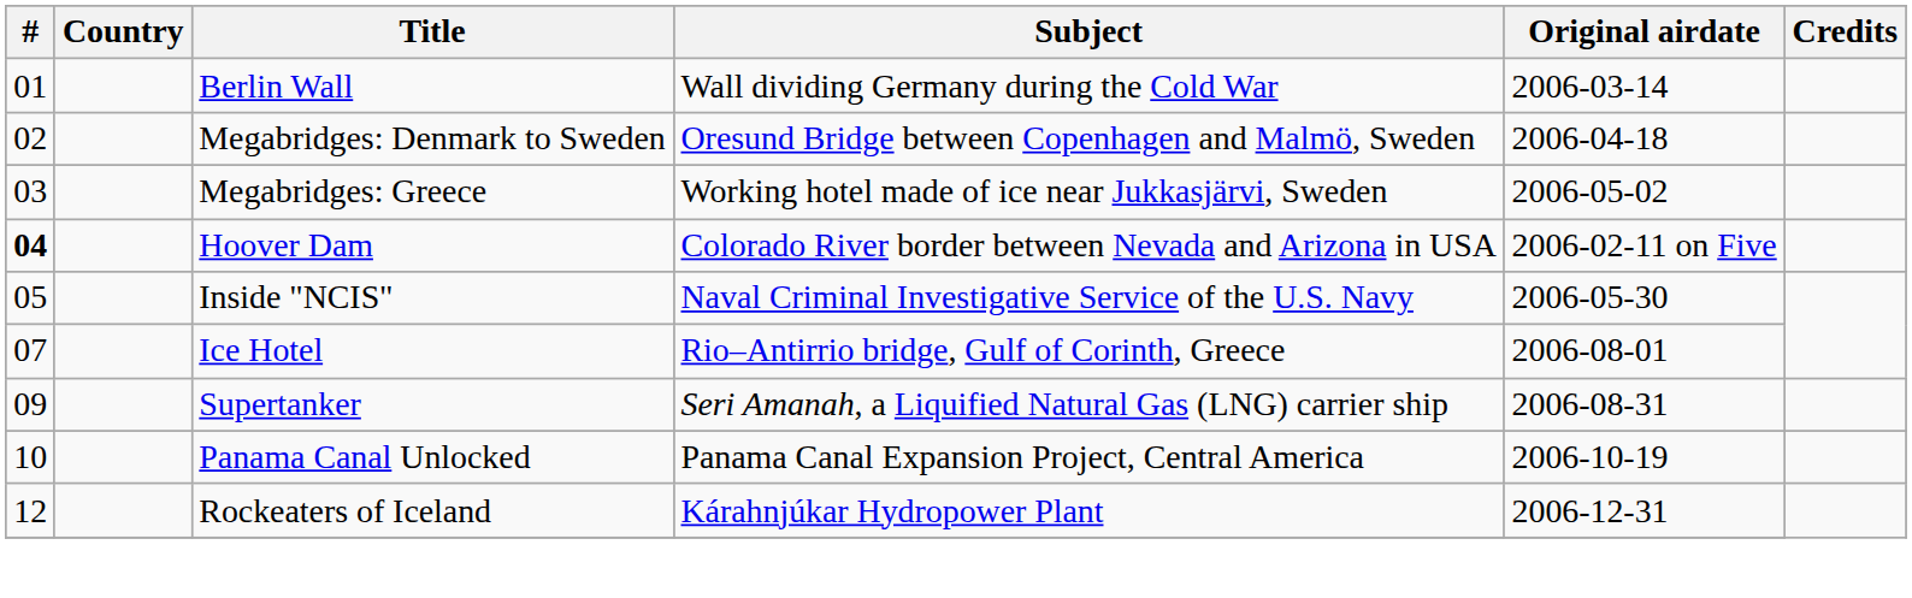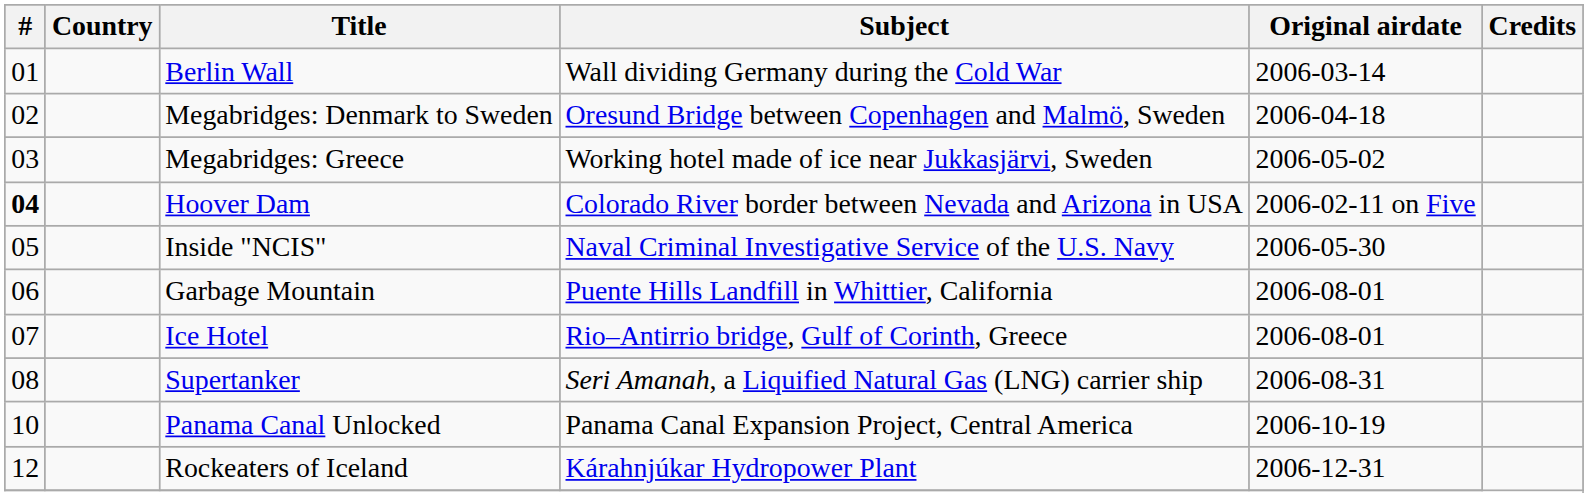 <table class="wikitable sortable">
 <tr>
 <th>#</th>
 <th>Country</th>
 <th>Title</th>
 <th>Subject</th>
 <th>Original airdate</th>
 <th>Credits</th>
 </tr>
 <tr>
 <td>01</td>
 <td><strong></strong></td>
 <td><a href='#'>Berlin Wall</a></td>
 <td>Wall dividing Germany during the <a href='#'>Cold War</a></td>
 <td>2006-03-14</td>
 <td></td>
 </tr>
 <tr>
 <td>02</td>
 <td><strong> </strong></td>
 <td>Megabridges: Denmark to Sweden</td>
 <td><a href='#'>Oresund Bridge</a> between <a href='#'>Copenhagen</a> and <a href='#'>Malmö</a>, Sweden</td>
 <td>2006-04-18</td>
 <td></td>
 </tr>
 <tr>
 <td>03</td>
 <td><strong></strong></td>
 <td>Megabridges: Greece</td>
 <td>Working hotel made of ice near <a href='#'>Jukkasjärvi</a>, Sweden</td>
 <td>2006-05-02</td>
 <td></td>
 </tr>
 <tr>
 <td><strong>04</strong></td>
 <td><strong></strong></td>
 <td><a href='#'>Hoover Dam</a></td>
 <td><a href='#'>Colorado River</a> border between <a href='#'>Nevada</a> and <a href='#'>Arizona</a> in USA</td>
 <td>2006-02-11 on <a href='#'>Five</a></td>
 <td></td>
 </tr>
 <tr>
 <td>05</td>
 <td><strong></strong></td>
 <td>Inside "NCIS"</td>
 <td><a href='#'>Naval Criminal Investigative Service</a> of the <a href='#'>U.S. Navy</a></td>
 <td>2006-05-30</td>
 </tr>
 <tr>
+<td>06</td>
+<td><strong></strong></td>
+<td>Garbage Mountain</td>
+<td><a href='#'>Puente Hills Landfill</a> in <a href='#'>Whittier</a>, California</td>
+<td>2006-08-01</td>
+<td></td>
+</tr>
+<tr>
 <td>07</td>
 <td><strong></strong></td>
 <td><a href='#'>Ice Hotel</a></td>
 <td><a href='#'>Rio–Antirrio bridge</a>, <a href='#'>Gulf of Corinth</a>, Greece</td>
 <td>2006-08-01</td>
 </tr>
 <tr>
-<td>09</td>
+<td>08</td>
 <td><strong> </strong></td>
 <td><a href='#'>Supertanker</a></td>
 <td><em>Seri Amanah</em>, a <a href='#'>Liquified Natural Gas</a> (LNG) carrier ship</td>
 <td>2006-08-31</td>
 <td><br></td>
 </tr>
 <tr>
 <td>10</td>
 <td><strong></strong></td>
 <td><a href='#'>Panama Canal</a> Unlocked</td>
 <td>Panama Canal Expansion Project, Central America</td>
 <td>2006-10-19</td>
 <td><br></td>
 </tr>
 <tr>
 <td>12</td>
 <td><strong></strong></td>
 <td>Rockeaters of Iceland</td>
 <td><a href='#'>Kárahnjúkar Hydropower Plant</a></td>
 <td>2006-12-31</td>
 </tr>
 <tr>
 </tr>
 </table>
